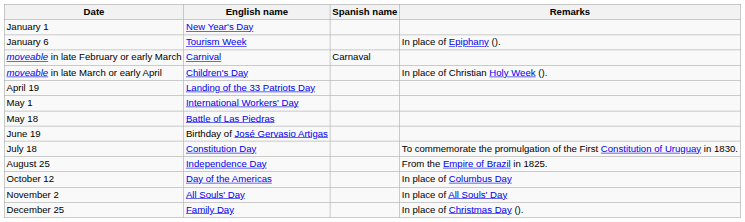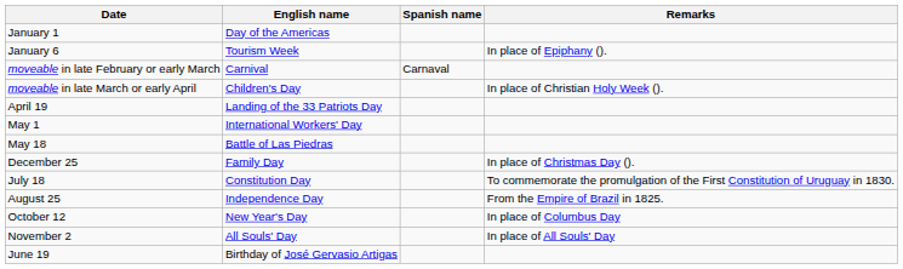 <table class="wikitable">
 <tr>
 <th>Date</th>
 <th>English name</th>
 <th>Spanish name</th>
 <th>Remarks</th>
 </tr>
 <tr>
 <td>January 1</td>
-<td><a href='#'>New Year's Day</a></td>
+<td><a href='#'>Day of the Americas</a></td>
 <td></td>
 <td></td>
 </tr>
 <tr>
 <td>January 6</td>
 <td><a href='#'>Tourism Week</a></td>
 <td></td>
 <td>In place of <a href='#'>Epiphany</a> ().</td>
 </tr>
 <tr>
 <td><em><a href='#'>moveable</a></em> in late February or early March</td>
 <td><a href='#'>Carnival</a></td>
 <td>Carnaval</td>
 <td></td>
 </tr>
 <tr>
 <td><em><a href='#'>moveable</a></em> in late March or early April</td>
 <td><a href='#'>Children's Day</a></td>
 <td></td>
 <td>In place of Christian <a href='#'>Holy Week</a> ().</td>
 </tr>
 <tr>
 <td>April 19</td>
 <td><a href='#'>Landing of the 33 Patriots Day</a></td>
 <td></td>
 <td></td>
 </tr>
 <tr>
 <td>May 1</td>
 <td><a href='#'>International Workers' Day</a></td>
 <td></td>
 <td></td>
 </tr>
 <tr>
 <td>May 18</td>
 <td><a href='#'>Battle of Las Piedras</a></td>
 <td></td>
 <td></td>
 </tr>
 <tr>
-<td>June 19</td>
-<td>Birthday of <a href='#'>José Gervasio Artigas</a></td>
+<td>December 25</td>
+<td><a href='#'>Family Day</a></td>
 <td></td>
-<td></td>
+<td>In place of <a href='#'>Christmas Day</a> ().</td>
 </tr>
 <tr>
 <td>July 18</td>
 <td><a href='#'>Constitution Day</a></td>
 <td></td>
 <td>To commemorate the promulgation of the First <a href='#'>Constitution of Uruguay</a> in 1830.</td>
 </tr>
 <tr>
 <td>August 25</td>
 <td><a href='#'>Independence Day</a></td>
 <td></td>
 <td>From the <a href='#'>Empire of Brazil</a> in 1825.</td>
 </tr>
 <tr>
 <td>October 12</td>
-<td><a href='#'>Day of the Americas</a></td>
+<td><a href='#'>New Year's Day</a></td>
 <td></td>
 <td>In place of <a href='#'>Columbus Day</a></td>
 </tr>
 <tr>
 <td>November 2</td>
 <td><a href='#'>All Souls' Day</a></td>
 <td></td>
 <td>In place of <a href='#'>All Souls' Day</a></td>
 </tr>
 <tr>
-<td>December 25</td>
-<td><a href='#'>Family Day</a></td>
+<td>June 19</td>
+<td>Birthday of <a href='#'>José Gervasio Artigas</a></td>
 <td></td>
-<td>In place of <a href='#'>Christmas Day</a> ().</td>
+<td></td>
 </tr>
 </table>
